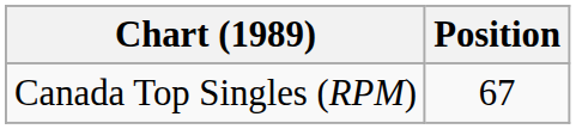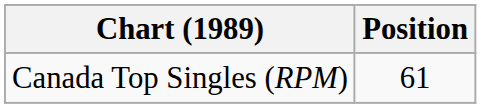 <table class="wikitable sortable">
 <tr>
 <th align="left">Chart (1989)</th>
 <th align="center">Position</th>
 </tr>
 <tr>
 <td>Canada Top Singles (<em>RPM</em>)</td>
-<td style="text-align:center;">67</td>
+<td style="text-align:center;">61</td>
 </tr>
 </table>
